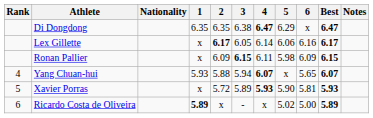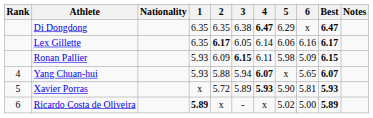 <table class="wikitable sortable" style="text-align:center">
 <tr>
 <th>Rank</th>
 <th>Athlete</th>
 <th>Nationality</th>
 <th>1</th>
 <th>2</th>
 <th>3</th>
 <th>4</th>
 <th>5</th>
 <th>6</th>
 <th>Best</th>
 <th>Notes</th>
 </tr>
 <tr>
 <td></td>
 <td style="text-align:left;"><a href='#'>Di Dongdong</a></td>
 <td style="text-align:left;"></td>
 <td>6.35</td>
 <td>6.35</td>
 <td>6.38</td>
 <td><strong>6.47</strong></td>
 <td>6.29</td>
 <td>x</td>
 <td><strong>6.47</strong></td>
 <td></td>
 </tr>
 <tr>
 <td></td>
 <td style="text-align:left;"><a href='#'>Lex Gillette</a></td>
 <td style="text-align:left;"></td>
-<td>x</td>
+<td>6.35</td>
 <td><strong>6.17</strong></td>
 <td>6.05</td>
 <td>6.14</td>
 <td>6.06</td>
 <td>6.16</td>
 <td><strong>6.17</strong></td>
 <td></td>
 </tr>
 <tr>
 <td></td>
 <td style="text-align:left;"><a href='#'>Ronan Pallier</a></td>
 <td style="text-align:left;"></td>
-<td>x</td>
+<td>5.93</td>
 <td>6.09</td>
 <td><strong>6.15</strong></td>
 <td>6.11</td>
 <td>5.98</td>
-<td>6.09</td>
+<td>5.09</td>
 <td><strong>6.15</strong></td>
 <td></td>
 </tr>
 <tr>
 <td>4</td>
 <td style="text-align:left;"><a href='#'>Yang Chuan-hui</a></td>
 <td style="text-align:left;"></td>
 <td>5.93</td>
 <td>5.88</td>
 <td>5.94</td>
 <td><strong>6.07</strong></td>
 <td>x</td>
 <td>5.65</td>
 <td><strong>6.07</strong></td>
 <td></td>
 </tr>
 <tr>
 <td>5</td>
 <td style="text-align:left;"><a href='#'>Xavier Porras</a></td>
 <td style="text-align:left;"></td>
 <td>x</td>
 <td>5.72</td>
 <td>5.89</td>
 <td><strong>5.93</strong></td>
 <td>5.90</td>
 <td>5.81</td>
 <td><strong>5.93</strong></td>
 <td></td>
 </tr>
 <tr>
 <td>6</td>
 <td style="text-align:left;"><a href='#'>Ricardo Costa de Oliveira</a></td>
 <td style="text-align:left;"></td>
 <td><strong>5.89</strong></td>
 <td>x</td>
 <td>-</td>
 <td>x</td>
 <td>5.02</td>
 <td>5.00</td>
 <td><strong>5.89</strong></td>
 <td></td>
 </tr>
 </table>
